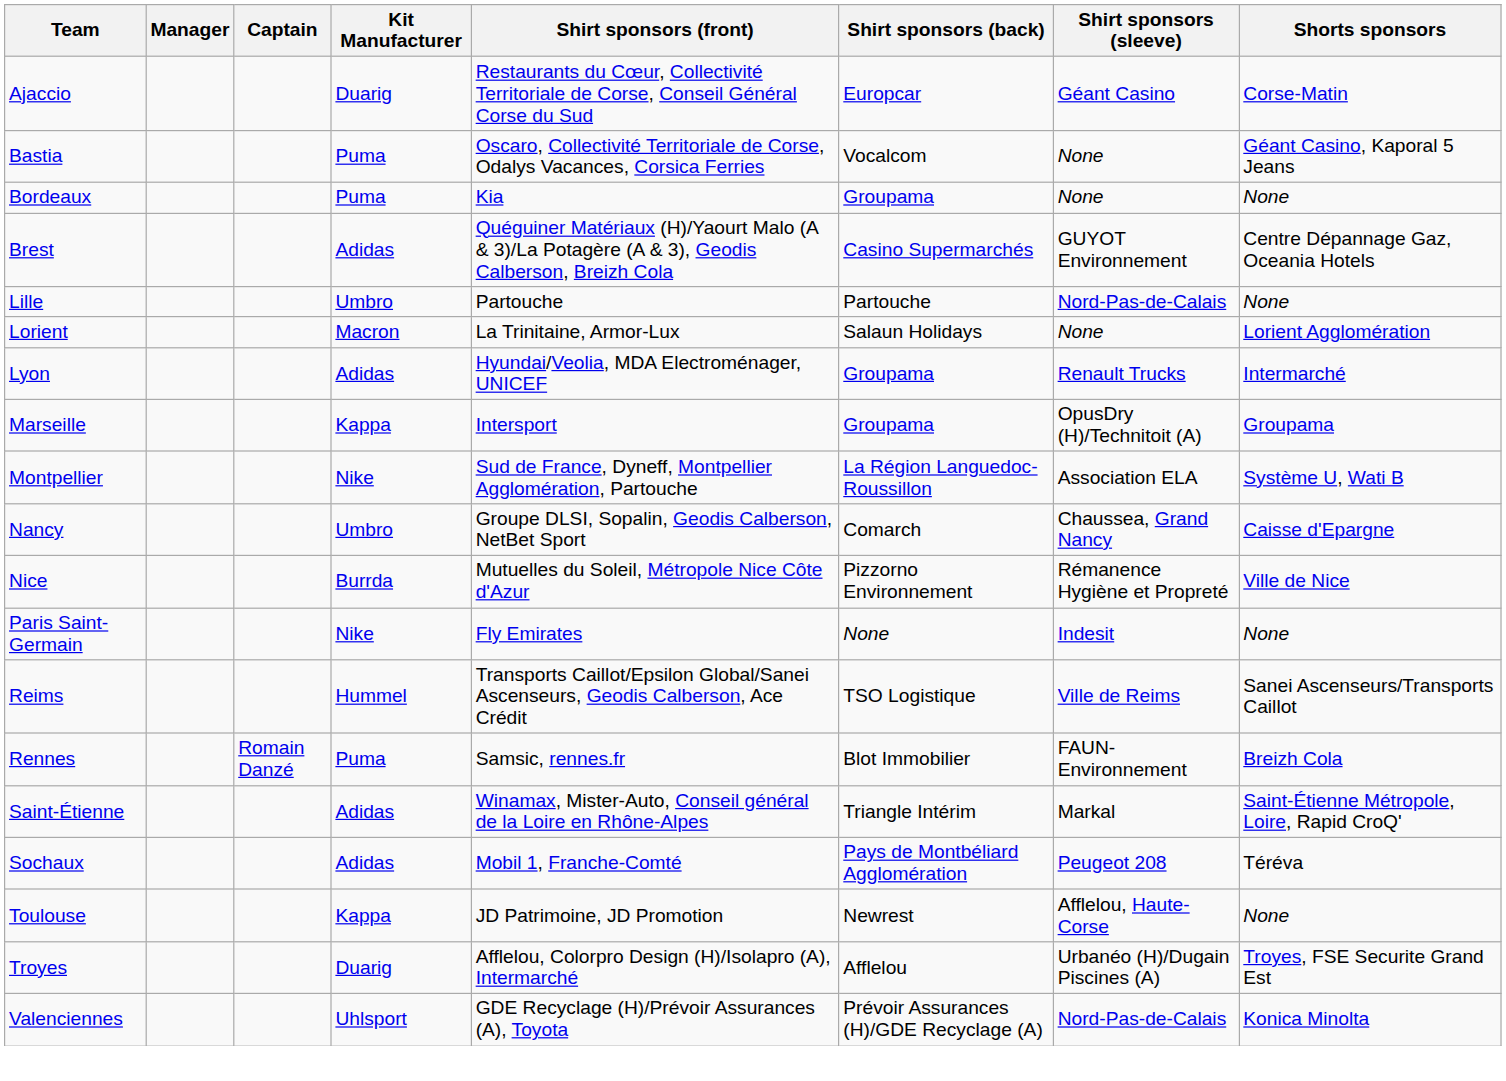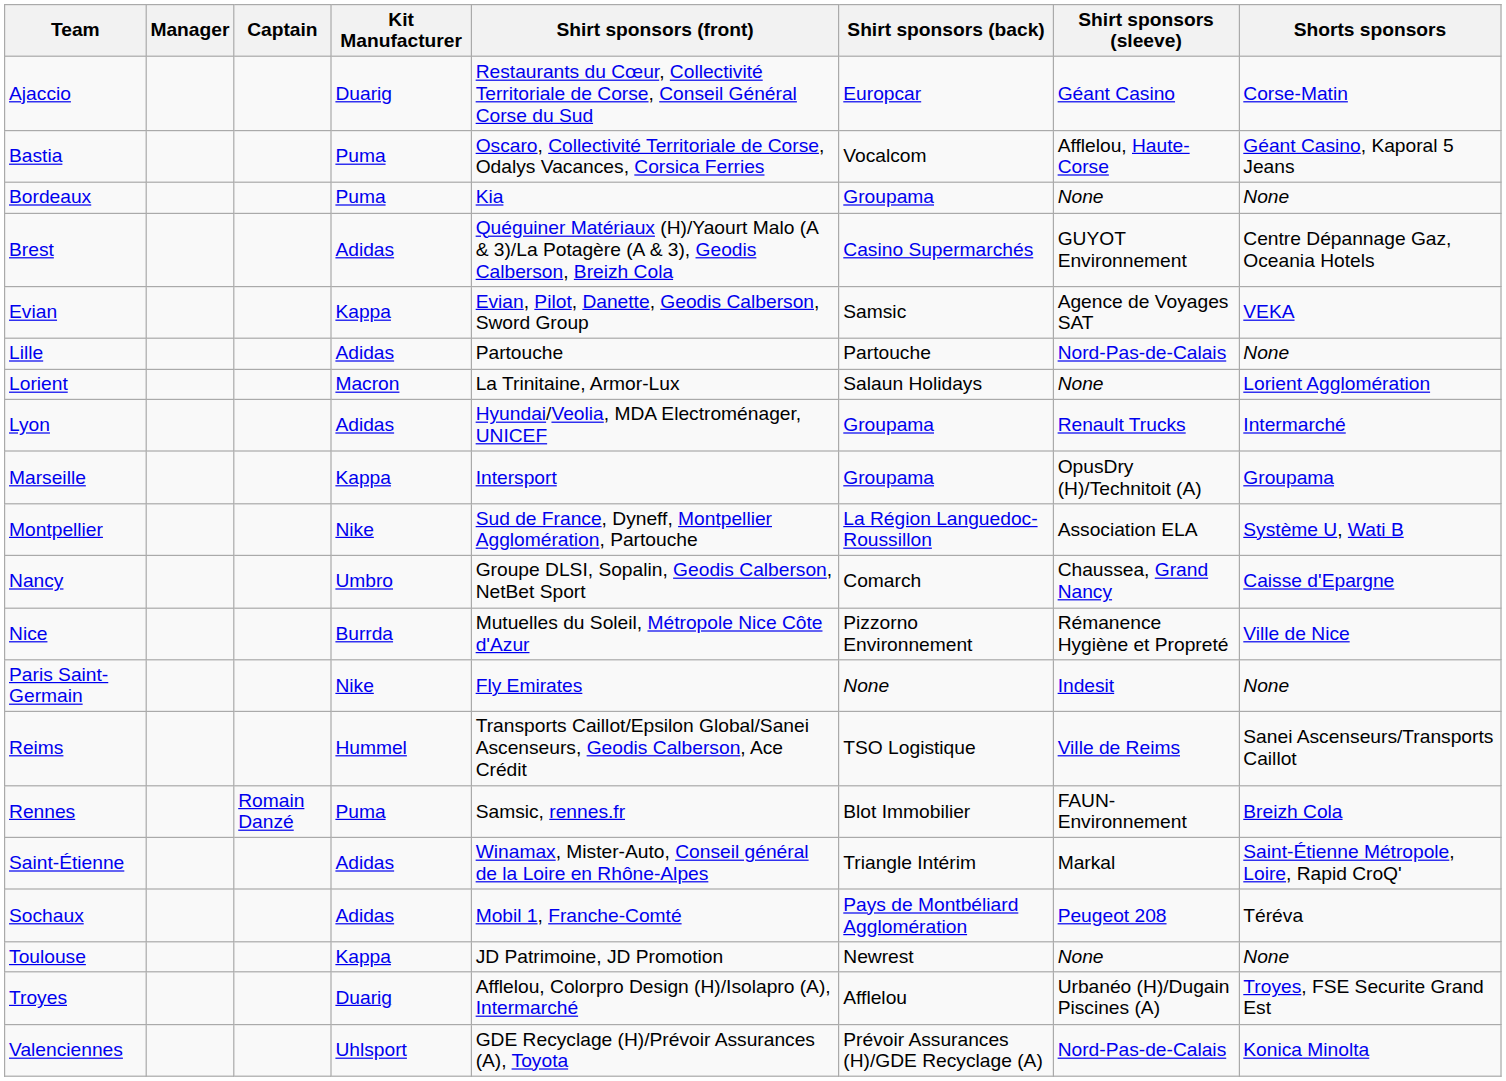 <table class="wikitable sortable" style="text-align: left;">
 <tr>
 <th>Team</th>
 <th>Manager</th>
 <th>Captain</th>
 <th>Kit Manufacturer</th>
 <th>Shirt sponsors (front)</th>
 <th>Shirt sponsors (back)</th>
 <th>Shirt sponsors (sleeve)</th>
 <th>Shorts sponsors</th>
 </tr>
 <tr>
 <td><a href='#'>Ajaccio</a></td>
 <td> </td>
 <td> </td>
 <td><a href='#'>Duarig</a></td>
 <td><a href='#'>Restaurants du Cœur</a>, <a href='#'>Collectivité Territoriale de Corse</a>, <a href='#'>Conseil Général Corse du Sud</a></td>
 <td><a href='#'>Europcar</a></td>
 <td><a href='#'>Géant Casino</a></td>
 <td><a href='#'>Corse-Matin</a></td>
 </tr>
 <tr>
 <td><a href='#'>Bastia</a></td>
 <td> </td>
 <td> </td>
 <td><a href='#'>Puma</a></td>
 <td><a href='#'>Oscaro</a>, <a href='#'>Collectivité Territoriale de Corse</a>, Odalys Vacances, <a href='#'>Corsica Ferries</a></td>
 <td>Vocalcom</td>
-<td><em>None</em></td>
+<td>Afflelou, <a href='#'>Haute-Corse</a></td>
 <td><a href='#'>Géant Casino</a>, Kaporal 5 Jeans</td>
 </tr>
 <tr>
 <td><a href='#'>Bordeaux</a></td>
 <td> </td>
 <td> </td>
 <td><a href='#'>Puma</a></td>
 <td><a href='#'>Kia</a></td>
 <td><a href='#'>Groupama</a></td>
 <td><em>None</em></td>
 <td><em>None</em></td>
 </tr>
 <tr>
 <td><a href='#'>Brest</a></td>
 <td> </td>
 <td> </td>
 <td><a href='#'>Adidas</a></td>
 <td><a href='#'>Quéguiner Matériaux</a> (H)/Yaourt Malo (A & 3)/La Potagère (A & 3), <a href='#'>Geodis Calberson</a>, <a href='#'>Breizh Cola</a></td>
 <td><a href='#'>Casino Supermarchés</a></td>
 <td>GUYOT Environnement</td>
 <td>Centre Dépannage Gaz, Oceania Hotels</td>
 </tr>
 <tr>
+<td><a href='#'>Evian</a></td>
+<td> </td>
+<td> </td>
+<td><a href='#'>Kappa</a></td>
+<td><a href='#'>Evian</a>, <a href='#'>Pilot</a>, <a href='#'>Danette</a>, <a href='#'>Geodis Calberson</a>, Sword Group</td>
+<td>Samsic</td>
+<td>Agence de Voyages SAT</td>
+<td><a href='#'>VEKA</a></td>
+</tr>
+<tr>
 <td><a href='#'>Lille</a></td>
 <td> </td>
 <td> </td>
-<td><a href='#'>Umbro</a></td>
+<td><a href='#'>Adidas</a></td>
 <td>Partouche</td>
 <td>Partouche</td>
 <td><a href='#'>Nord-Pas-de-Calais</a></td>
 <td><em>None</em></td>
 </tr>
 <tr>
 <td><a href='#'>Lorient</a></td>
 <td> </td>
 <td> </td>
 <td><a href='#'>Macron</a></td>
 <td>La Trinitaine, Armor-Lux</td>
 <td>Salaun Holidays</td>
 <td><em>None</em></td>
 <td><a href='#'>Lorient Agglomération</a></td>
 </tr>
 <tr>
 <td><a href='#'>Lyon</a></td>
 <td> </td>
 <td> </td>
 <td><a href='#'>Adidas</a></td>
 <td><a href='#'>Hyundai</a>/<a href='#'>Veolia</a>, MDA Electroménager, <a href='#'>UNICEF</a></td>
 <td><a href='#'>Groupama</a></td>
 <td><a href='#'>Renault Trucks</a></td>
 <td><a href='#'>Intermarché</a></td>
 </tr>
 <tr>
 <td><a href='#'>Marseille</a></td>
 <td> </td>
 <td> </td>
 <td><a href='#'>Kappa</a></td>
 <td><a href='#'>Intersport</a></td>
 <td><a href='#'>Groupama</a></td>
 <td>OpusDry (H)/Technitoit (A)</td>
 <td><a href='#'>Groupama</a></td>
 </tr>
 <tr>
 <td><a href='#'>Montpellier</a></td>
 <td> </td>
 <td> </td>
 <td><a href='#'>Nike</a></td>
 <td><a href='#'>Sud de France</a>, Dyneff, <a href='#'>Montpellier Agglomération</a>, Partouche</td>
 <td><a href='#'>La Région Languedoc-Roussillon</a></td>
 <td>Association ELA</td>
 <td><a href='#'>Système U</a>, <a href='#'>Wati B</a></td>
 </tr>
 <tr>
 <td><a href='#'>Nancy</a></td>
 <td> </td>
 <td> </td>
 <td><a href='#'>Umbro</a></td>
 <td>Groupe DLSI, Sopalin, <a href='#'>Geodis Calberson</a>, NetBet Sport</td>
 <td>Comarch</td>
 <td>Chaussea, <a href='#'>Grand Nancy</a></td>
 <td><a href='#'>Caisse d'Epargne</a></td>
 </tr>
 <tr>
 <td><a href='#'>Nice</a></td>
 <td> </td>
 <td> </td>
 <td><a href='#'>Burrda</a></td>
 <td>Mutuelles du Soleil, <a href='#'>Métropole Nice Côte d'Azur</a></td>
 <td>Pizzorno Environnement</td>
 <td>Rémanence Hygiène et Propreté</td>
 <td><a href='#'>Ville de Nice</a></td>
 </tr>
 <tr>
 <td><a href='#'>Paris Saint-Germain</a></td>
 <td> </td>
 <td> </td>
 <td><a href='#'>Nike</a></td>
 <td><a href='#'>Fly Emirates</a></td>
 <td><em>None</em></td>
 <td><a href='#'>Indesit</a></td>
 <td><em>None</em></td>
 </tr>
 <tr>
 <td><a href='#'>Reims</a></td>
 <td> </td>
 <td> </td>
 <td><a href='#'>Hummel</a></td>
 <td>Transports Caillot/Epsilon Global/Sanei Ascenseurs, <a href='#'>Geodis Calberson</a>, Ace Crédit</td>
 <td>TSO Logistique</td>
 <td><a href='#'>Ville de Reims</a></td>
 <td>Sanei Ascenseurs/Transports Caillot</td>
 </tr>
 <tr>
 <td><a href='#'>Rennes</a></td>
 <td> </td>
 <td> <a href='#'>Romain Danzé</a></td>
 <td><a href='#'>Puma</a></td>
 <td>Samsic, <a href='#'>rennes.fr</a></td>
 <td>Blot Immobilier</td>
 <td>FAUN-Environnement</td>
 <td><a href='#'>Breizh Cola</a></td>
 </tr>
 <tr>
 <td><a href='#'>Saint-Étienne</a></td>
 <td> </td>
 <td> </td>
 <td><a href='#'>Adidas</a></td>
 <td><a href='#'>Winamax</a>, Mister-Auto, <a href='#'>Conseil général de la Loire en Rhône-Alpes</a></td>
 <td>Triangle Intérim</td>
 <td>Markal</td>
 <td><a href='#'>Saint-Étienne Métropole</a>, <a href='#'>Loire</a>, Rapid CroQ'</td>
 </tr>
 <tr>
 <td><a href='#'>Sochaux</a></td>
 <td> </td>
 <td> </td>
 <td><a href='#'>Adidas</a></td>
 <td><a href='#'>Mobil 1</a>, <a href='#'>Franche-Comté</a></td>
 <td><a href='#'>Pays de Montbéliard Agglomération</a></td>
 <td><a href='#'>Peugeot 208</a></td>
 <td>Téréva</td>
 </tr>
 <tr>
 <td><a href='#'>Toulouse</a></td>
 <td> </td>
 <td> </td>
 <td><a href='#'>Kappa</a></td>
 <td>JD Patrimoine, JD Promotion</td>
 <td>Newrest</td>
-<td>Afflelou, <a href='#'>Haute-Corse</a></td>
+<td><em>None</em></td>
 <td><em>None</em></td>
 </tr>
 <tr>
 <td><a href='#'>Troyes</a></td>
 <td> </td>
 <td> </td>
 <td><a href='#'>Duarig</a></td>
 <td>Afflelou, Colorpro Design (H)/Isolapro (A), <a href='#'>Intermarché</a></td>
 <td>Afflelou</td>
 <td>Urbanéo (H)/Dugain Piscines (A)</td>
 <td><a href='#'>Troyes</a>, FSE Securite Grand Est</td>
 </tr>
 <tr>
 <td><a href='#'>Valenciennes</a></td>
 <td> </td>
 <td> </td>
 <td><a href='#'>Uhlsport</a></td>
 <td>GDE Recyclage (H)/Prévoir Assurances (A), <a href='#'>Toyota</a></td>
 <td>Prévoir Assurances (H)/GDE Recyclage (A)</td>
 <td><a href='#'>Nord-Pas-de-Calais</a></td>
 <td><a href='#'>Konica Minolta</a></td>
 </tr>
 </table>
